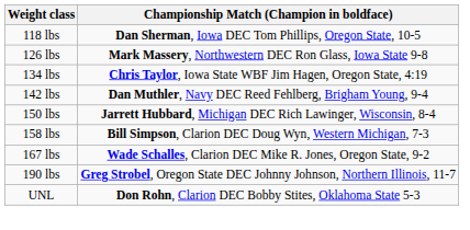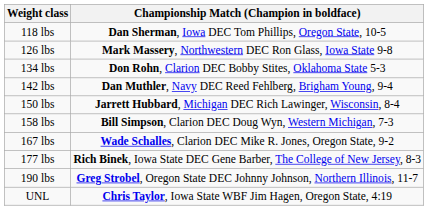 <table class="wikitable" style="text-align:center">
 <tr>
 <th>Weight class</th>
 <th>Championship Match (Champion in boldface)</th>
 </tr>
 <tr>
 <td>118 lbs</td>
 <td><strong>Dan Sherman</strong>, <a href='#'>Iowa</a> DEC Tom Phillips, <a href='#'>Oregon State</a>, 10-5</td>
 </tr>
 <tr>
 <td>126 lbs</td>
 <td><strong>Mark Massery</strong>, <a href='#'>Northwestern</a> DEC Ron Glass, <a href='#'>Iowa State</a> 9-8</td>
 </tr>
 <tr>
 <td>134 lbs</td>
-<td><strong><a href='#'>Chris Taylor</a></strong>, Iowa State WBF Jim Hagen, Oregon State, 4:19</td>
+<td><strong>Don Rohn</strong>, <a href='#'>Clarion</a> DEC Bobby Stites, <a href='#'>Oklahoma State</a> 5-3</td>
 </tr>
 <tr>
 <td>142 lbs</td>
 <td><strong>Dan Muthler</strong>, <a href='#'>Navy</a> DEC Reed Fehlberg, <a href='#'>Brigham Young</a>, 9-4</td>
 </tr>
 <tr>
 <td>150 lbs</td>
 <td><strong>Jarrett Hubbard</strong>, <a href='#'>Michigan</a> DEC Rich Lawinger, <a href='#'>Wisconsin</a>, 8-4</td>
 </tr>
 <tr>
 <td>158 lbs</td>
 <td><strong>Bill Simpson</strong>, Clarion DEC Doug Wyn, <a href='#'>Western Michigan</a>, 7-3</td>
 </tr>
 <tr>
 <td>167 lbs</td>
 <td><strong><a href='#'>Wade Schalles</a></strong>, Clarion DEC Mike R. Jones, Oregon State, 9-2</td>
 </tr>
 <tr>
+<td>177 lbs</td>
+<td><strong>Rich Binek</strong>, Iowa State DEC Gene Barber, <a href='#'>The College of New Jersey</a>, 8-3</td>
+</tr>
+<tr>
 <td>190 lbs</td>
 <td><strong><a href='#'>Greg Strobel</a></strong>, Oregon State DEC Johnny Johnson, <a href='#'>Northern Illinois</a>, 11-7</td>
 </tr>
 <tr>
 <td>UNL</td>
-<td><strong>Don Rohn</strong>, <a href='#'>Clarion</a> DEC Bobby Stites, <a href='#'>Oklahoma State</a> 5-3</td>
+<td><strong><a href='#'>Chris Taylor</a></strong>, Iowa State WBF Jim Hagen, Oregon State, 4:19</td>
 </tr>
 </table>
